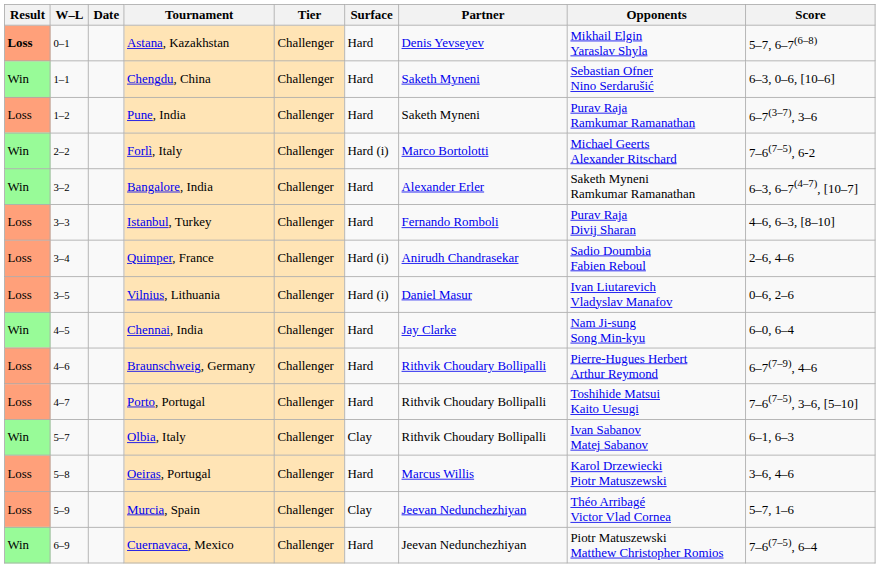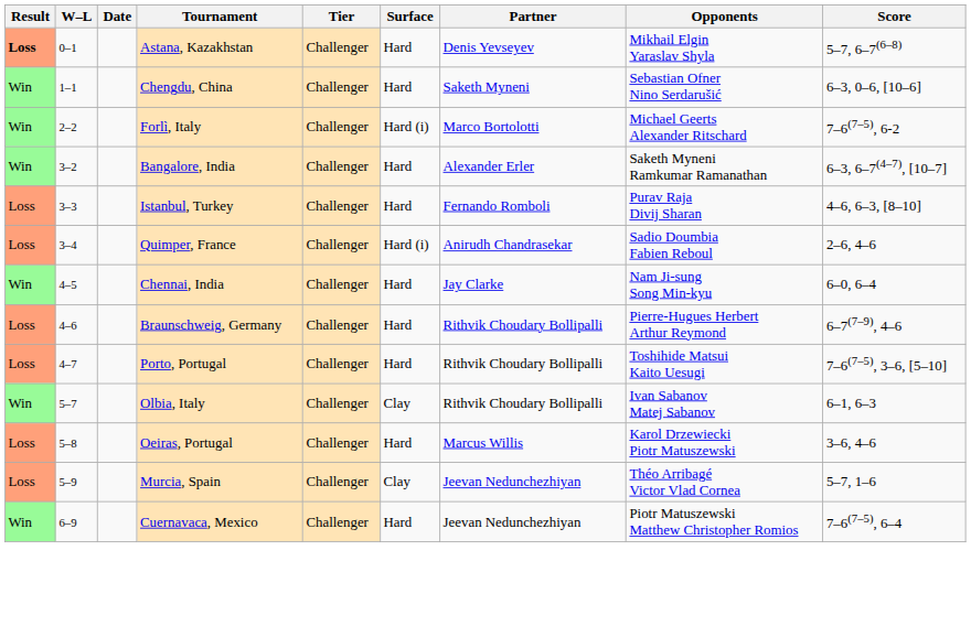 <table class="wikitable sortable" style="font-size:97%;" width="1050">
 <tr>
 <th>Result</th>
 <th class="unsortable">W–L</th>
 <th>Date</th>
 <th>Tournament</th>
 <th>Tier</th>
 <th>Surface</th>
 <th>Partner</th>
 <th>Opponents</th>
 <th class="unsortable">Score</th>
 </tr>
 <tr>
 <td bgcolor=FFA07A><strong>Loss</strong></td>
 <td><small>0–1</small></td>
 <td><a href='#'></a></td>
 <td style="background:moccasin;"><a href='#'>Astana</a>, Kazakhstan</td>
 <td style="background:moccasin;">Challenger</td>
 <td>Hard</td>
 <td> <a href='#'>Denis Yevseyev</a></td>
 <td> <a href='#'>Mikhail Elgin</a> <br>  <a href='#'>Yaraslav Shyla</a></td>
 <td>5–7, 6–7<sup>(6–8)</sup></td>
 </tr>
 <tr>
 <td bgcolor=98FB98>Win</td>
 <td><small>1–1</small></td>
 <td><a href='#'></a></td>
 <td style="background:moccasin;"><a href='#'>Chengdu</a>, China</td>
 <td style="background:moccasin;">Challenger</td>
 <td>Hard</td>
 <td> <a href='#'>Saketh Myneni</a></td>
 <td> <a href='#'>Sebastian Ofner</a><br> <a href='#'>Nino Serdarušić</a></td>
 <td>6–3, 0–6, [10–6]</td>
-</tr>
-<tr>
-<td bgcolor=FFA07A>Loss</td>
-<td><small>1–2</small></td>
-<td><a href='#'></a></td>
-<td style="background:#FFE4B5;"><a href='#'>Pune</a>, India</td>
-<td style="background:#FFE4B5;">Challenger</td>
-<td>Hard</td>
-<td> Saketh Myneni</td>
-<td> <a href='#'>Purav Raja</a> <br>  <a href='#'>Ramkumar Ramanathan</a></td>
-<td>6–7<sup>(3–7)</sup>, 3–6</td>
 </tr>
 <tr>
 <td bgcolor=98FB98>Win</td>
 <td><small>2–2</small></td>
 <td><a href='#'></a></td>
 <td style="background:moccasin;"><a href='#'>Forlì</a>, Italy</td>
 <td style="background:moccasin;">Challenger</td>
 <td>Hard (i)</td>
 <td> <a href='#'>Marco Bortolotti</a></td>
 <td> <a href='#'>Michael Geerts</a><br> <a href='#'>Alexander Ritschard</a></td>
 <td>7–6<sup>(7–5)</sup>, 6-2</td>
 </tr>
 <tr>
 <td bgcolor=98FB98>Win</td>
 <td><small>3–2</small></td>
 <td><a href='#'></a></td>
 <td style="background:moccasin;"><a href='#'>Bangalore</a>, India</td>
 <td style="background:moccasin;">Challenger</td>
 <td>Hard</td>
 <td> <a href='#'>Alexander Erler</a></td>
 <td> Saketh Myneni<br> Ramkumar Ramanathan</td>
 <td>6–3, 6–7<sup>(4–7)</sup>, [10–7]</td>
 </tr>
 <tr>
 <td bgcolor=FFA07A>Loss</td>
 <td><small>3–3</small></td>
 <td><a href='#'></a></td>
 <td style="background:#FFE4B5;"><a href='#'>Istanbul</a>, Turkey</td>
 <td style="background:#FFE4B5;">Challenger</td>
 <td>Hard</td>
 <td> <a href='#'>Fernando Romboli</a></td>
 <td> <a href='#'>Purav Raja</a><br> <a href='#'>Divij Sharan</a></td>
 <td>4–6, 6–3, [8–10]</td>
 </tr>
 <tr>
 <td bgcolor=FFA07A>Loss</td>
 <td><small>3–4</small></td>
 <td><a href='#'></a></td>
 <td style="background:#FFE4B5;"><a href='#'>Quimper</a>, France</td>
 <td style="background:#FFE4B5;">Challenger</td>
 <td>Hard (i)</td>
 <td> <a href='#'>Anirudh Chandrasekar</a></td>
 <td> <a href='#'>Sadio Doumbia</a><br> <a href='#'>Fabien Reboul</a></td>
 <td>2–6, 4–6</td>
-</tr>
-<tr>
-<td bgcolor=FFA07A>Loss</td>
-<td><small>3–5</small></td>
-<td><a href='#'></a></td>
-<td style="background:#FFE4B5;"><a href='#'>Vilnius</a>, Lithuania</td>
-<td style="background:#FFE4B5;">Challenger</td>
-<td>Hard (i)</td>
-<td> <a href='#'>Daniel Masur</a></td>
-<td> <a href='#'>Ivan Liutarevich</a><br> <a href='#'>Vladyslav Manafov</a></td>
-<td>0–6, 2–6</td>
 </tr>
 <tr>
 <td bgcolor=98FB98>Win</td>
 <td><small>4–5</small></td>
 <td><a href='#'></a></td>
 <td style="background:moccasin;"><a href='#'>Chennai</a>, India</td>
 <td style="background:moccasin;">Challenger</td>
 <td>Hard</td>
 <td> <a href='#'>Jay Clarke</a></td>
 <td> <a href='#'>Nam Ji-sung</a> <br>  <a href='#'>Song Min-kyu</a></td>
 <td>6–0, 6–4</td>
 </tr>
 <tr>
 <td bgcolor=FFA07A>Loss</td>
 <td><small>4–6</small></td>
 <td><a href='#'></a></td>
 <td style="background:#FFE4B5;"><a href='#'>Braunschweig</a>, Germany</td>
 <td style="background:#FFE4B5;">Challenger</td>
 <td>Hard</td>
 <td> <a href='#'>Rithvik Choudary Bollipalli</a></td>
 <td> <a href='#'>Pierre-Hugues Herbert</a><br> <a href='#'>Arthur Reymond</a></td>
 <td>6–7<sup>(7–9)</sup>, 4–6</td>
 </tr>
 <tr>
 <td bgcolor=FFA07A>Loss</td>
 <td><small>4–7</small></td>
 <td><a href='#'></a></td>
 <td style="background:#FFE4B5;"><a href='#'>Porto</a>, Portugal</td>
 <td style="background:#FFE4B5;">Challenger</td>
 <td>Hard</td>
 <td> Rithvik Choudary Bollipalli</td>
 <td> <a href='#'>Toshihide Matsui</a><br> <a href='#'>Kaito Uesugi</a></td>
 <td>7–6<sup>(7–5)</sup>, 3–6, [5–10]</td>
 </tr>
 <tr>
 <td bgcolor=98FB98>Win</td>
 <td><small>5–7</small></td>
 <td><a href='#'></a></td>
 <td style="background:#FFE4B5;"><a href='#'>Olbia</a>, Italy</td>
 <td style="background:#FFE4B5;">Challenger</td>
 <td>Clay</td>
 <td> Rithvik Choudary Bollipalli</td>
 <td> <a href='#'>Ivan Sabanov</a><br> <a href='#'>Matej Sabanov</a></td>
 <td>6–1, 6–3</td>
 </tr>
 <tr>
 <td bgcolor=FFA07A>Loss</td>
 <td><small>5–8</small></td>
 <td><a href='#'></a></td>
 <td style="background:#FFE4B5;"><a href='#'>Oeiras</a>, Portugal</td>
 <td style="background:#FFE4B5;">Challenger</td>
 <td>Hard</td>
 <td> <a href='#'>Marcus Willis</a></td>
 <td> <a href='#'>Karol Drzewiecki</a><br> <a href='#'>Piotr Matuszewski</a></td>
 <td>3–6, 4–6</td>
 </tr>
 <tr>
 <td bgcolor=#FFA07A>Loss</td>
 <td><small>5–9</small></td>
 <td><a href='#'></a></td>
 <td style="background:moccasin;"><a href='#'>Murcia</a>, Spain</td>
 <td style="background:moccasin;">Challenger</td>
 <td>Clay</td>
 <td> <a href='#'>Jeevan Nedunchezhiyan</a></td>
 <td> <a href='#'>Théo Arribagé</a><br> <a href='#'>Victor Vlad Cornea</a></td>
 <td>5–7, 1–6</td>
 </tr>
 <tr>
 <td bgcolor=98FB98>Win</td>
 <td><small>6–9</small></td>
 <td><a href='#'></a></td>
 <td style="background:moccasin;"><a href='#'>Cuernavaca</a>, Mexico</td>
 <td style="background:moccasin;">Challenger</td>
 <td>Hard</td>
 <td> Jeevan Nedunchezhiyan</td>
 <td> Piotr Matuszewski <br>  <a href='#'>Matthew Christopher Romios</a></td>
 <td>7–6<sup>(7–5)</sup>, 6–4</td>
 </tr>
 </table>
